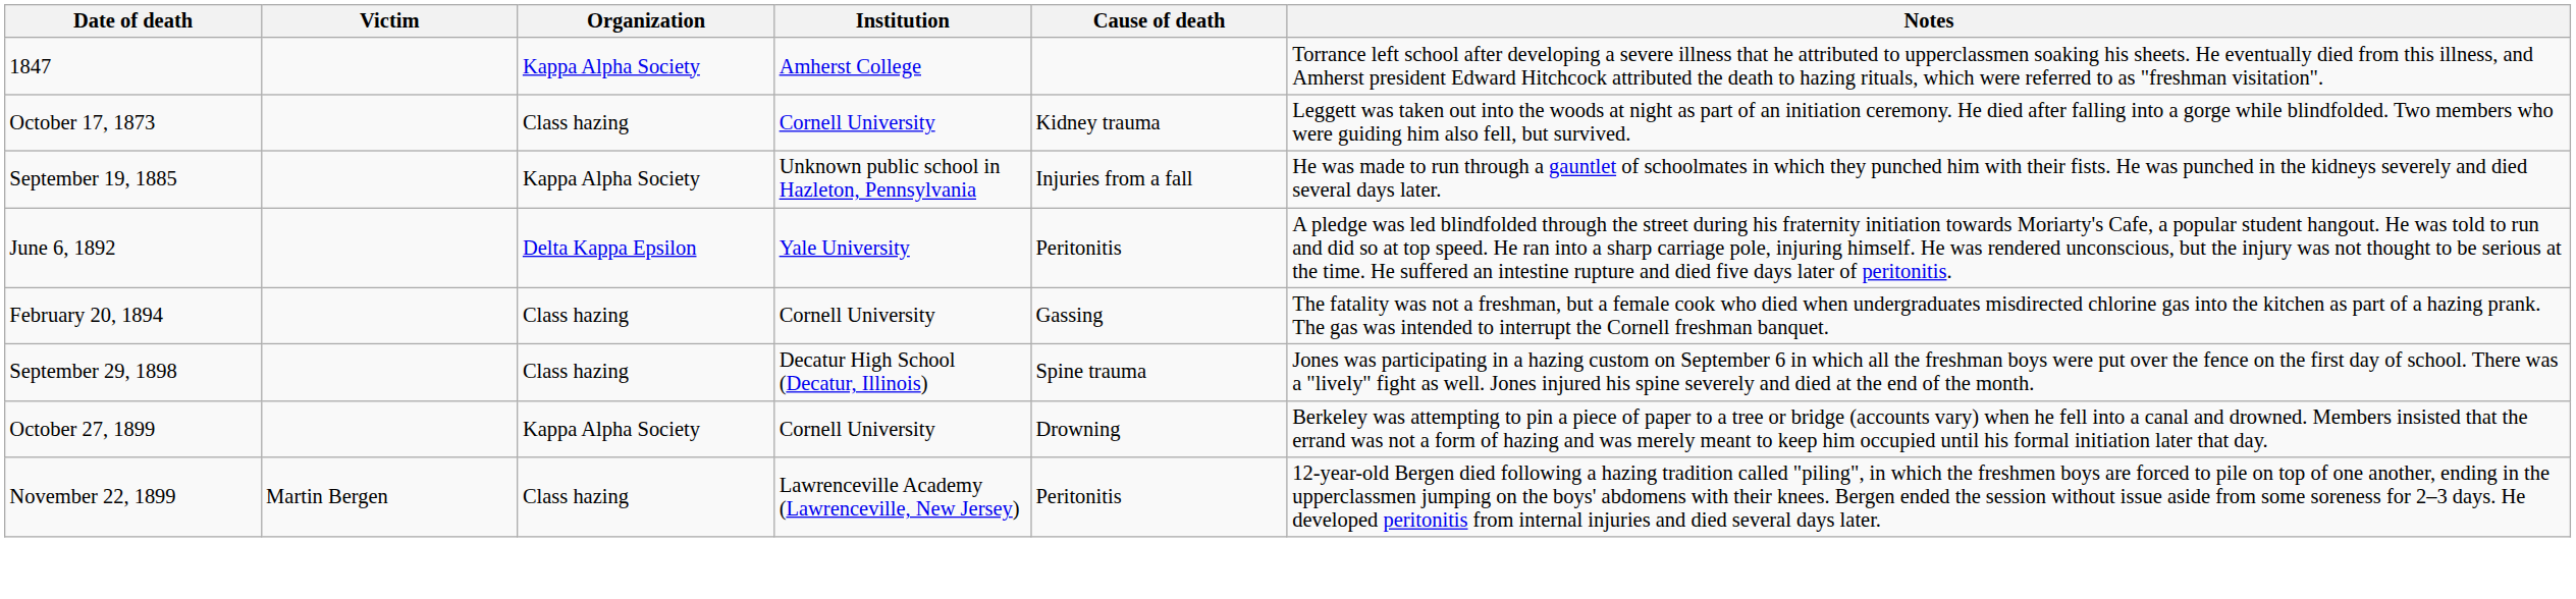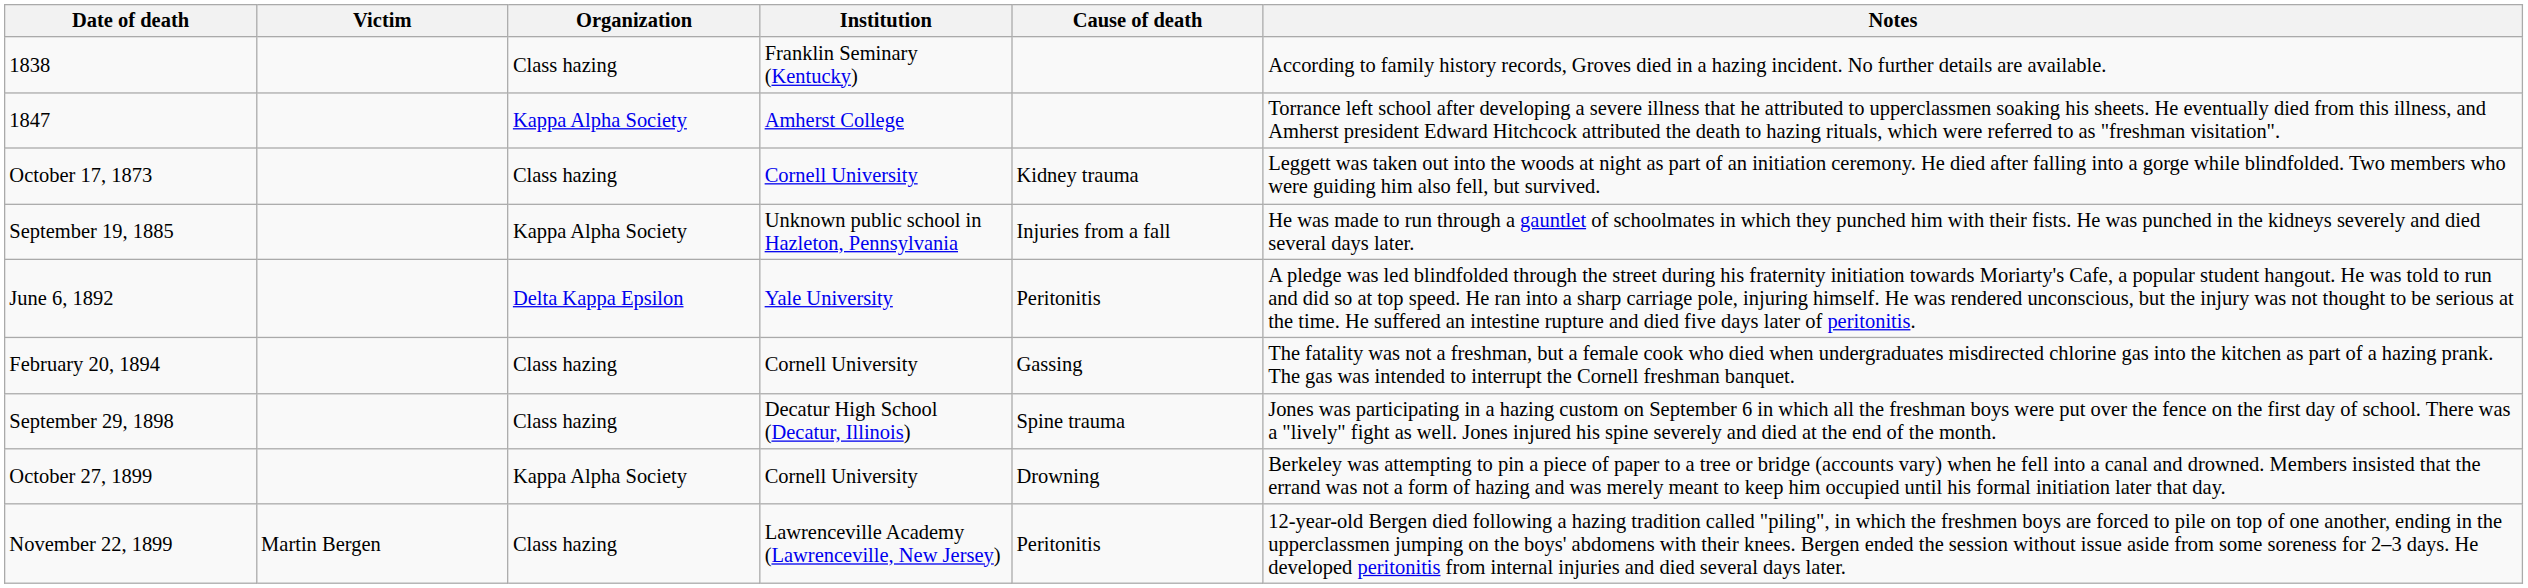 <table class="wikitable sortable">
 <tr>
 <th width=10%>Date of death</th>
 <th width=10%>Victim</th>
 <th width=10%>Organization</th>
 <th width=10%>Institution</th>
 <th width=10%>Cause of death</th>
 <th width=50%>Notes</th>
+</tr>
+<tr>
+<td>1838</td>
+<td></td>
+<td>Class hazing</td>
+<td>Franklin Seminary (<a href='#'>Kentucky</a>)</td>
+<td></td>
+<td>According to family history records, Groves died in a hazing incident. No further details are available.</td>
 </tr>
 <tr>
 <td>1847</td>
 <td></td>
 <td><a href='#'>Kappa Alpha Society</a></td>
 <td><a href='#'>Amherst College</a></td>
 <td></td>
 <td>Torrance left school after developing a severe illness that he attributed to upperclassmen soaking his sheets. He eventually died from this illness, and Amherst president Edward Hitchcock attributed the death to hazing rituals, which were referred to as "freshman visitation".</td>
 </tr>
 <tr>
 <td>October 17, 1873</td>
 <td></td>
 <td>Class hazing</td>
 <td><a href='#'>Cornell University</a></td>
 <td>Kidney trauma</td>
 <td>Leggett was taken out into the woods at night as part of an initiation ceremony. He died after falling into a gorge while blindfolded. Two members who were guiding him also fell, but survived.</td>
 </tr>
 <tr>
 <td>September 19, 1885</td>
 <td></td>
 <td>Kappa Alpha Society</td>
 <td>Unknown public school in <a href='#'>Hazleton, Pennsylvania</a></td>
 <td>Injuries from a fall</td>
 <td>He was made to run through a <a href='#'>gauntlet</a> of schoolmates in which they punched him with their fists. He was punched in the kidneys severely and died several days later.</td>
 </tr>
 <tr>
 <td>June 6, 1892</td>
 <td></td>
 <td><a href='#'>Delta Kappa Epsilon</a></td>
 <td><a href='#'>Yale University</a></td>
 <td>Peritonitis</td>
 <td>A pledge was led blindfolded through the street during his fraternity initiation towards Moriarty's Cafe, a popular student hangout. He was told to run and did so at top speed. He ran into a sharp carriage pole, injuring himself. He was rendered unconscious, but the injury was not thought to be serious at the time. He suffered an intestine rupture and died five days later of <a href='#'>peritonitis</a>.<br></td>
 </tr>
 <tr>
 <td>February 20, 1894</td>
 <td></td>
 <td>Class hazing</td>
 <td>Cornell University</td>
 <td>Gassing</td>
 <td>The fatality was not a freshman, but a female cook who died when undergraduates misdirected chlorine gas into the kitchen as part of a hazing prank. The gas was intended to interrupt the Cornell freshman banquet.</td>
 </tr>
 <tr>
 <td>September 29, 1898</td>
 <td></td>
 <td>Class hazing</td>
 <td>Decatur High School (<a href='#'>Decatur, Illinois</a>)</td>
 <td>Spine trauma</td>
 <td>Jones was participating in a hazing custom on September 6 in which all the freshman boys were put over the fence on the first day of school. There was a "lively" fight as well. Jones injured his spine severely and died at the end of the month.</td>
 </tr>
 <tr>
 <td>October 27, 1899</td>
 <td></td>
 <td>Kappa Alpha Society</td>
 <td>Cornell University</td>
 <td>Drowning</td>
 <td>Berkeley was attempting to pin a piece of paper to a tree or bridge (accounts vary) when he fell into a canal and drowned. Members insisted that the errand was not a form of hazing and was merely meant to keep him occupied until his formal initiation later that day.</td>
 </tr>
 <tr>
 <td>November 22, 1899</td>
 <td>Martin Bergen</td>
 <td>Class hazing</td>
 <td>Lawrenceville Academy (<a href='#'>Lawrenceville, New Jersey</a>)</td>
 <td>Peritonitis</td>
 <td>12-year-old Bergen died following a hazing tradition called "piling", in which the freshmen boys are forced to pile on top of one another, ending in the upperclassmen jumping on the boys' abdomens with their knees. Bergen ended the session without issue aside from some soreness for 2–3 days. He developed <a href='#'>peritonitis</a> from internal injuries and died several days later.</td>
 </tr>
 </table>
